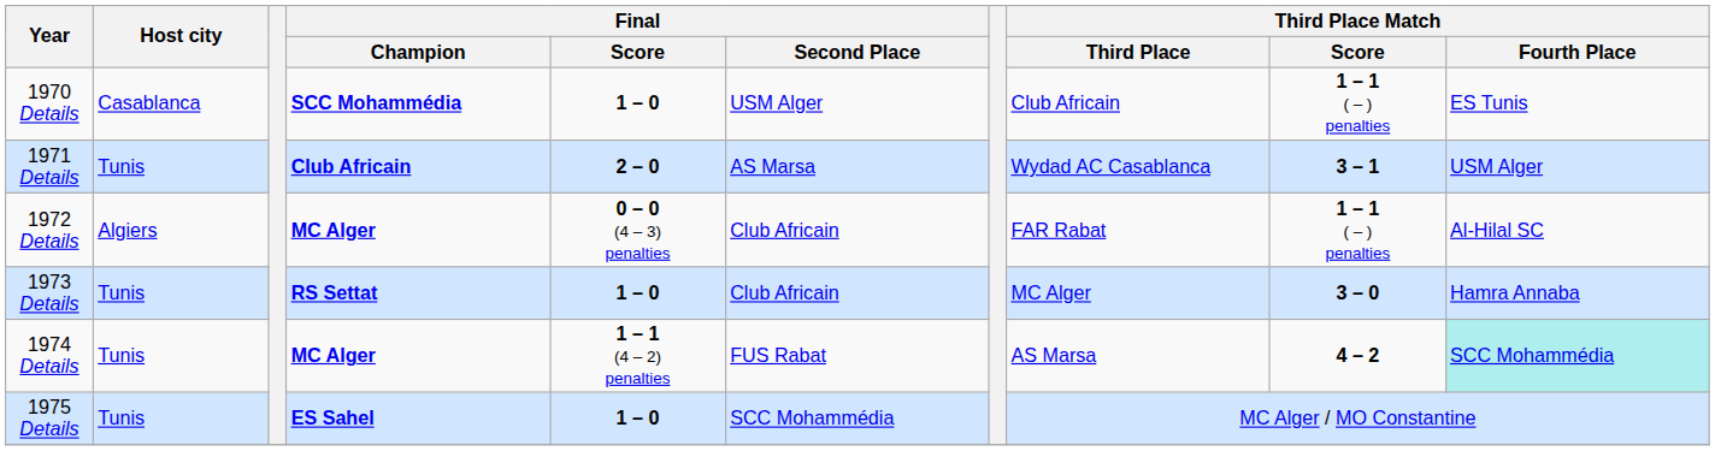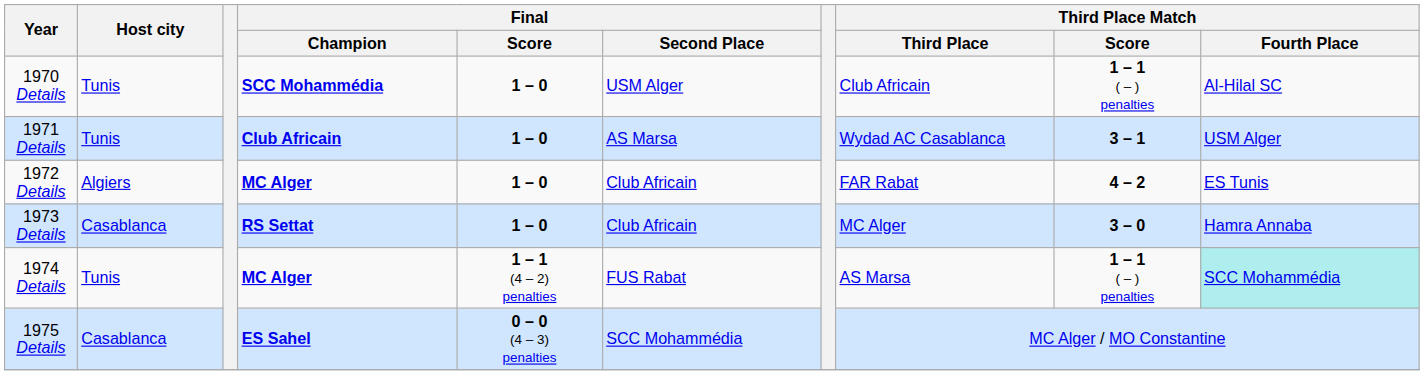 <table class="wikitable" style="font-size:90%; width:100%; text-align:center;">
 <tr>
 <th rowspan="2" width="5%">Year</th>
 <th rowspan="2" width="10%">Host city</th>
 <th width="1%" rowspan="8"></th>
 <th colspan="3">Final</th>
 <th width="1%" rowspan="8"></th>
 <th colspan="3">Third Place Match</th>
 </tr>
 <tr>
 <th width="15%">Champion</th>
 <th width="10%">Score</th>
 <th width="15%">Second Place</th>
 <th width="15%">Third Place</th>
 <th width="10%">Score</th>
 <th width="15%">Fourth Place</th>
 </tr>
 <tr>
 <td>1970<br><em><a href='#'>Details</a></em></td>
-<td align=left> <a href='#'>Casablanca</a></td>
+<td align=left> <a href='#'>Tunis</a></td>
 <td align=left><strong> <a href='#'>SCC Mohammédia</a></strong></td>
 <td><strong>1 – 0</strong></td>
 <td align=left> <a href='#'>USM Alger</a></td>
 <td align=left> <a href='#'>Club Africain</a></td>
 <td><strong>1 – 1</strong> <br><small>( – )<br><a href='#'>penalties</a></small></td>
-<td align=left> <a href='#'>ES Tunis</a></td>
+<td align=left> <a href='#'>Al-Hilal SC</a></td>
 </tr>
 <tr style="background: #D0E6FF;">
 <td>1971<br><em><a href='#'>Details</a></em></td>
 <td align=left> <a href='#'>Tunis</a></td>
 <td align=left><strong> <a href='#'>Club Africain</a></strong></td>
-<td><strong>2 – 0</strong></td>
+<td><strong>1 – 0</strong></td>
 <td align=left> <a href='#'>AS Marsa</a></td>
 <td align=left> <a href='#'>Wydad AC Casablanca</a></td>
 <td><strong>3 – 1</strong></td>
 <td align=left> <a href='#'>USM Alger</a></td>
 </tr>
 <tr>
 <td>1972<br><em><a href='#'>Details</a></em></td>
 <td align=left> <a href='#'>Algiers</a></td>
 <td align=left><strong> <a href='#'>MC Alger</a></strong></td>
-<td><strong>0 – 0</strong> <br><small>(4 – 3)<br><a href='#'>penalties</a></small></td>
+<td><strong>1 – 0</strong></td>
 <td align=left> <a href='#'>Club Africain</a></td>
 <td align=left> <a href='#'>FAR Rabat</a></td>
-<td><strong>1 – 1</strong> <br><small>( – )<br><a href='#'>penalties</a></small></td>
-<td align=left> <a href='#'>Al-Hilal SC</a></td>
+<td><strong>4 – 2</strong></td>
+<td align=left> <a href='#'>ES Tunis</a></td>
 </tr>
 <tr style="background: #D0E6FF;">
 <td>1973<br><em><a href='#'>Details</a></em></td>
-<td align=left> <a href='#'>Tunis</a></td>
+<td align=left> <a href='#'>Casablanca</a></td>
 <td align=left><strong> <a href='#'>RS Settat</a></strong></td>
 <td><strong>1 – 0</strong></td>
 <td align=left> <a href='#'>Club Africain</a></td>
 <td align=left> <a href='#'>MC Alger</a></td>
 <td><strong>3 – 0</strong></td>
 <td align=left> <a href='#'>Hamra Annaba</a></td>
 </tr>
 <tr>
 <td>1974<br><em><a href='#'>Details</a></em></td>
 <td align=left> <a href='#'>Tunis</a></td>
 <td align=left><strong> <a href='#'>MC Alger</a></strong></td>
 <td><strong>1 – 1</strong> <br><small>(4 – 2)<br><a href='#'>penalties</a></small></td>
 <td align=left> <a href='#'>FUS Rabat</a></td>
 <td align=left> <a href='#'>AS Marsa</a></td>
-<td><strong>4 – 2</strong></td>
+<td><strong>1 – 1</strong> <br><small>( – )<br><a href='#'>penalties</a></small></td>
 <td align=left style="background: paleturquoise;"> <a href='#'>SCC Mohammédia</a></td>
 </tr>
 <tr style="background: #D0E6FF;">
 <td>1975<br><em><a href='#'>Details</a></em></td>
-<td align=left> <a href='#'>Tunis</a></td>
+<td align=left> <a href='#'>Casablanca</a></td>
 <td align=left><strong> <a href='#'>ES Sahel</a></strong></td>
-<td><strong>1 – 0</strong></td>
+<td><strong>0 – 0</strong> <br><small>(4 – 3)<br><a href='#'>penalties</a></small></td>
 <td align=left> <a href='#'>SCC Mohammédia</a></td>
 <td colspan=3> <a href='#'>MC Alger</a> /  <a href='#'>MO Constantine</a></td>
 </tr>
 <tr>
 </tr>
 </table>
